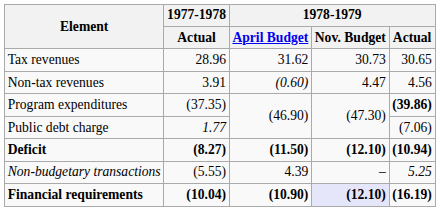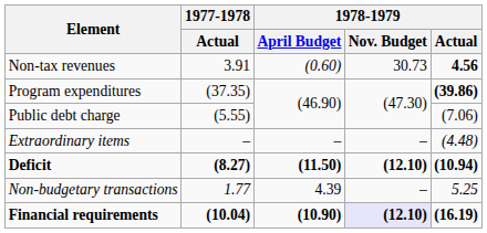 <table class="wikitable" style="text-align:right; font-size:85%">
 <tr>
 <th rowspan=2>Element</th>
 <th>1977-1978</th>
 <th colspan="3">1978-1979</th>
 </tr>
 <tr>
 <th>Actual</th>
 <th><a href='#'>April Budget</a></th>
 <th>Nov. Budget</th>
 <th>Actual</th>
 </tr>
 <tr>
-<td style="text-align:left">Tax revenues</td>
-<td>28.96</td>
-<td>31.62</td>
-<td>30.73</td>
-<td>30.65</td>
-</tr>
-<tr>
 <td style="text-align:left">Non-tax revenues</td>
 <td>3.91</td>
 <td><em>(0.60)</em></td>
-<td>4.47</td>
-<td>4.56</td>
+<td>30.73</td>
+<td><strong>4.56</strong></td>
 </tr>
 <tr>
 <td style="text-align:left">Program expenditures</td>
 <td>(37.35)</td>
 <td rowspan=2>(46.90)</td>
 <td rowspan=2>(47.30)</td>
 <td><strong>(39.86)</strong></td>
 </tr>
 <tr>
 <td style="text-align:left">Public debt charge</td>
-<td><em>1.77</em></td>
+<td>(5.55)</td>
 <td>(7.06)</td>
+</tr>
+<tr>
+<td style="text-align:left"><em>Extraordinary items</em></td>
+<td>–</td>
+<td>–</td>
+<td>–</td>
+<td><em>(4.48)</em></td>
 </tr>
 <tr>
 <td style="text-align:left"><strong>Deficit</strong></td>
 <td><strong>(8.27)</strong></td>
 <td><strong>(11.50)</strong></td>
 <td><strong>(12.10)</strong></td>
 <td><strong>(10.94)</strong></td>
 </tr>
 <tr>
 <td style="text-align:left"><em>Non-budgetary transactions</em></td>
-<td>(5.55)</td>
+<td><em>1.77</em></td>
 <td>4.39</td>
 <td>–</td>
 <td><em>5.25</em></td>
 </tr>
 <tr>
 <td style="text-align:left"><strong>Financial requirements</strong></td>
 <td><strong>(10.04)</strong></td>
 <td><strong>(10.90)</strong></td>
 <td style="background: lavender;"><strong>(12.10)</strong></td>
 <td><strong>(16.19)</strong></td>
 </tr>
 </table>
